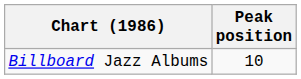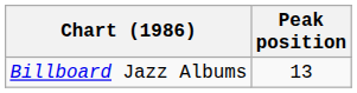 <table class="wikitable">
 <tr>
 <th>Chart (1986)</th>
 <th>Peak<br>position</th>
 </tr>
 <tr>
 <td><em><a href='#'>Billboard</a></em> Jazz Albums</td>
-<td align=center>10</td>
+<td align=center>13</td>
 </tr>
 </table>
